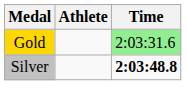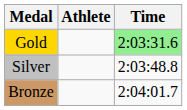 <table class="wikitable">
 <tr>
 <th>Medal</th>
 <th>Athlete</th>
 <th>Time</th>
 </tr>
 <tr>
 <td style="text-align:center;background-color:gold;">Gold</td>
 <td></td>
 <td style="background: lightgreen;">2:03:31.6</td>
 </tr>
 <tr>
 <td style="text-align:center;background-color:silver;">Silver</td>
 <td></td>
-<td><strong>2:03:48.8</strong></td>
+<td>2:03:48.8</td>
+</tr>
+<tr>
+<td style="text-align:center;background-color:#CC9966;">Bronze</td>
+<td></td>
+<td>2:04:01.7</td>
 </tr>
 </table>
